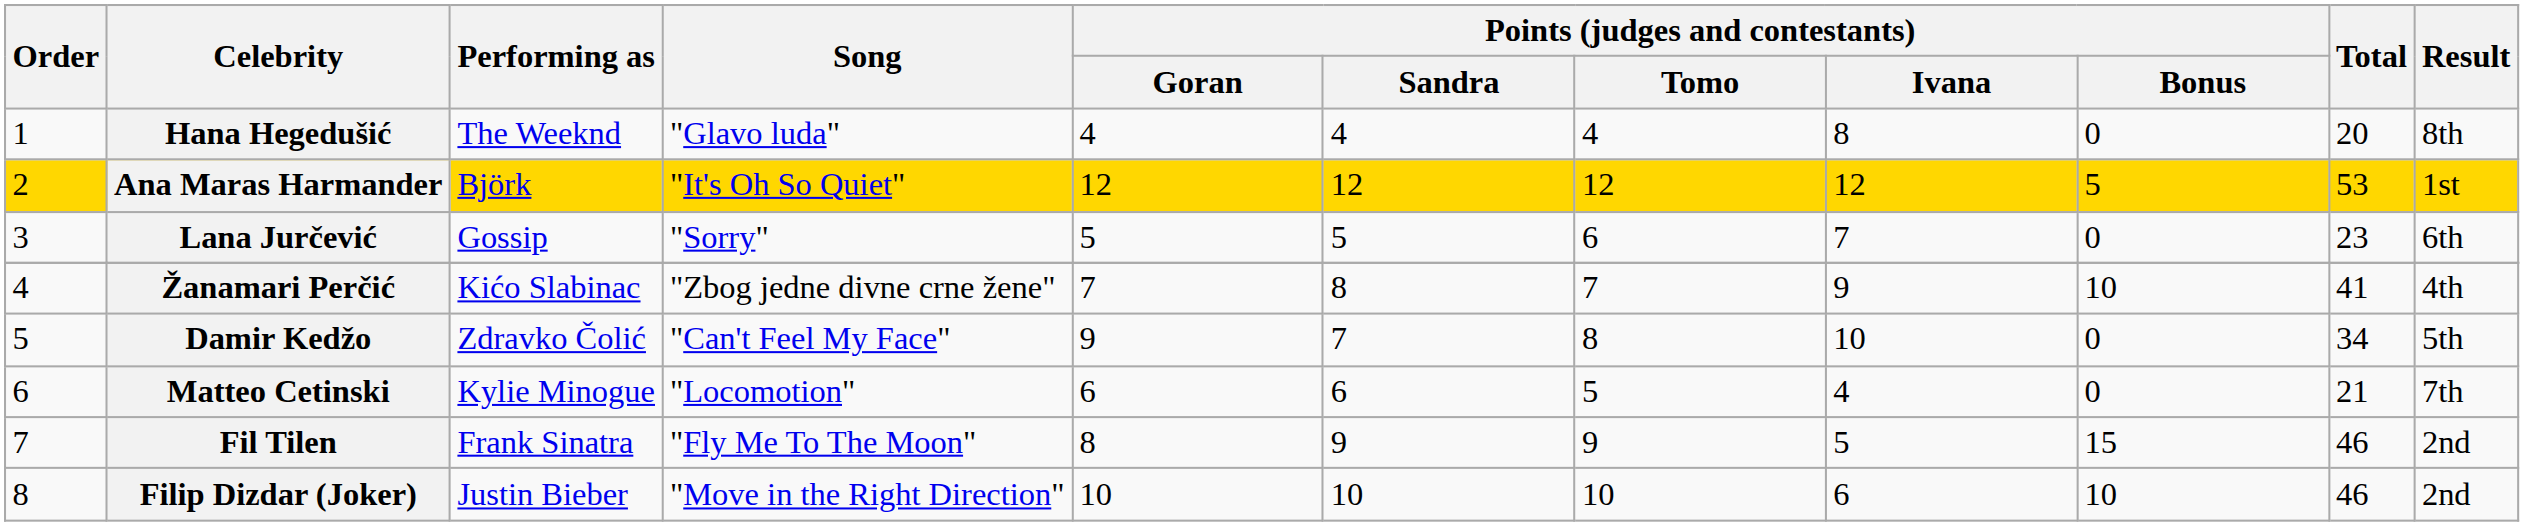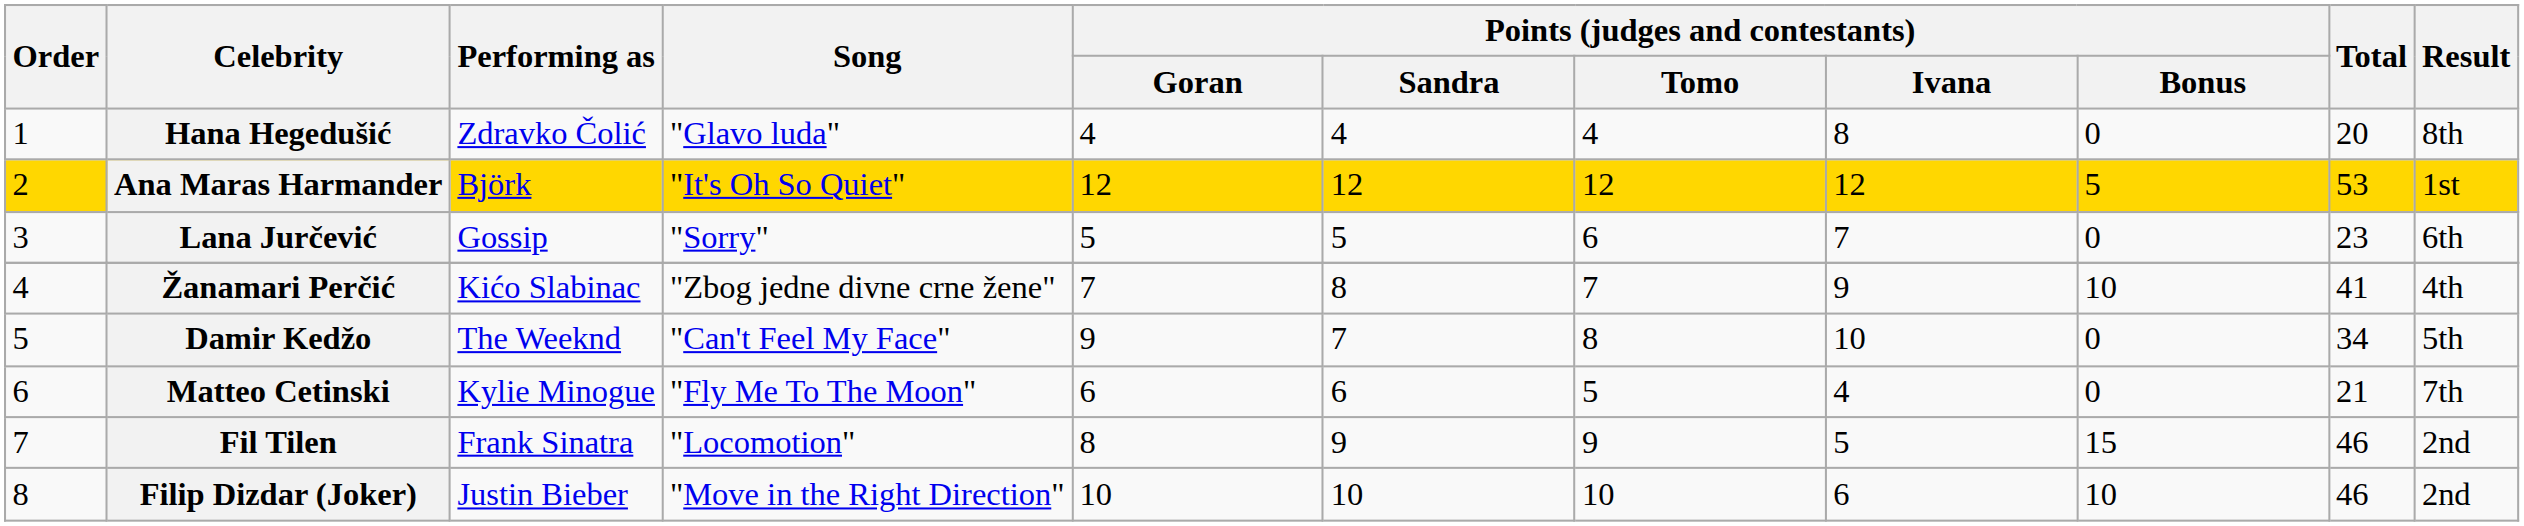 <table class=wikitable>
 <tr>
 <th rowspan="2">Order</th>
 <th rowspan="2">Celebrity</th>
 <th rowspan="2">Performing as</th>
 <th rowspan="2">Song</th>
 <th colspan="5" style="width:50%;">Points (judges and contestants)</th>
 <th rowspan="2">Total</th>
 <th rowspan="2">Result</th>
 </tr>
 <tr>
 <th style="width:10%;">Goran</th>
 <th style="width:10%;">Sandra</th>
 <th style="width:10%;">Tomo</th>
 <th style="width:10%;">Ivana</th>
 <th style="width:10%;">Bonus</th>
 </tr>
 <tr>
 <td>1</td>
 <th scope="row">Hana Hegedušić</th>
-<td><a href='#'>The Weeknd</a></td>
+<td><a href='#'>Zdravko Čolić</a></td>
 <td>"<a href='#'>Glavo luda</a>"</td>
 <td>4</td>
 <td>4</td>
 <td>4</td>
 <td>8</td>
 <td>0</td>
 <td>20</td>
 <td>8th</td>
 </tr>
 <tr style="background:gold;">
 <td>2</td>
 <th scope="row">Ana Maras Harmander</th>
 <td><a href='#'>Björk</a></td>
 <td>"<a href='#'>It's Oh So Quiet</a>"</td>
 <td>12</td>
 <td>12</td>
 <td>12</td>
 <td>12</td>
 <td>5</td>
 <td>53</td>
 <td>1st</td>
 </tr>
 <tr>
 <td>3</td>
 <th scope="row">Lana Jurčević</th>
 <td><a href='#'>Gossip</a></td>
 <td>"<a href='#'>Sorry</a>"</td>
 <td>5</td>
 <td>5</td>
 <td>6</td>
 <td>7</td>
 <td>0</td>
 <td>23</td>
 <td>6th</td>
 </tr>
 <tr>
 </tr>
 <tr>
 <td>4</td>
 <th scope="row">Žanamari Perčić</th>
 <td><a href='#'>Kićo Slabinac</a></td>
 <td>"Zbog jedne divne crne žene"</td>
 <td>7</td>
 <td>8</td>
 <td>7</td>
 <td>9</td>
 <td>10</td>
 <td>41</td>
 <td>4th</td>
 </tr>
 <tr>
 <td>5</td>
 <th scope="row">Damir Kedžo</th>
-<td><a href='#'>Zdravko Čolić</a></td>
+<td><a href='#'>The Weeknd</a></td>
 <td>"<a href='#'>Can't Feel My Face</a>"</td>
 <td>9</td>
 <td>7</td>
 <td>8</td>
 <td>10</td>
 <td>0</td>
 <td>34</td>
 <td>5th</td>
 </tr>
 <tr>
 <td>6</td>
 <th scope="row">Matteo Cetinski</th>
 <td><a href='#'>Kylie Minogue</a></td>
-<td>"<a href='#'>Locomotion</a>"</td>
+<td>"<a href='#'>Fly Me To The Moon</a>"</td>
 <td>6</td>
 <td>6</td>
 <td>5</td>
 <td>4</td>
 <td>0</td>
 <td>21</td>
 <td>7th</td>
 </tr>
 <tr>
 <td>7</td>
 <th scope="row">Fil Tilen</th>
 <td><a href='#'>Frank Sinatra</a></td>
-<td>"<a href='#'>Fly Me To The Moon</a>"</td>
+<td>"<a href='#'>Locomotion</a>"</td>
 <td>8</td>
 <td>9</td>
 <td>9</td>
 <td>5</td>
 <td>15</td>
 <td>46</td>
 <td>2nd</td>
 </tr>
 <tr>
 <td>8</td>
 <th scope="row">Filip Dizdar (Joker)</th>
 <td><a href='#'>Justin Bieber</a></td>
 <td>"<a href='#'>Move in the Right Direction</a>"</td>
 <td>10</td>
 <td>10</td>
 <td>10</td>
 <td>6</td>
 <td>10</td>
 <td>46</td>
 <td>2nd</td>
 </tr>
 </table>
